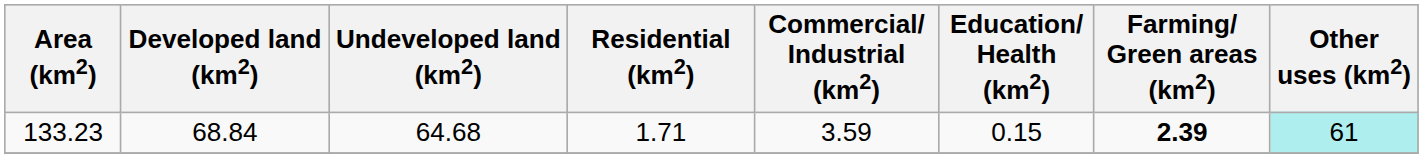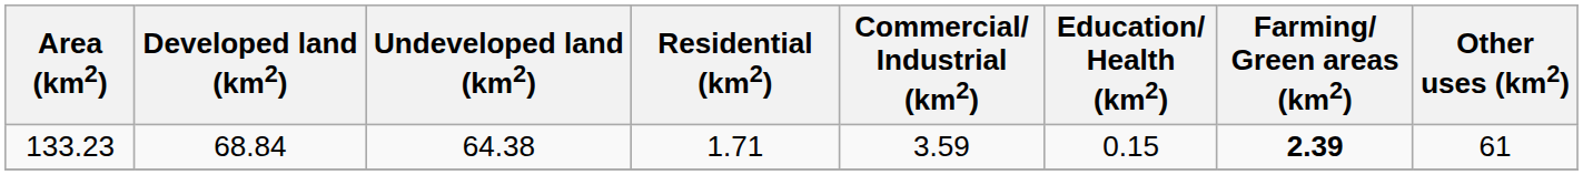 <table class="wikitable" style="text-align: center;">
 <tr>
 <th>Area (km<sup>2</sup>)</th>
 <th>Developed land (km<sup>2</sup>)</th>
 <th>Undeveloped land (km<sup>2</sup>)</th>
 <th>Residential (km<sup>2</sup>)</th>
 <th>Commercial/<br> Industrial (km<sup>2</sup>)</th>
 <th>Education/<br> Health (km<sup>2</sup>)</th>
 <th>Farming/<br> Green areas (km<sup>2</sup>)</th>
 <th>Other uses (km<sup>2</sup>)</th>
 </tr>
 <tr>
 <td>133.23</td>
 <td>68.84</td>
-<td>64.68</td>
+<td>64.38</td>
 <td>1.71</td>
 <td>3.59</td>
 <td>0.15</td>
 <td><strong>2.39</strong></td>
-<td style="background: paleturquoise;">61</td>
+<td>61</td>
 </tr>
 <tr>
 </tr>
 </table>
